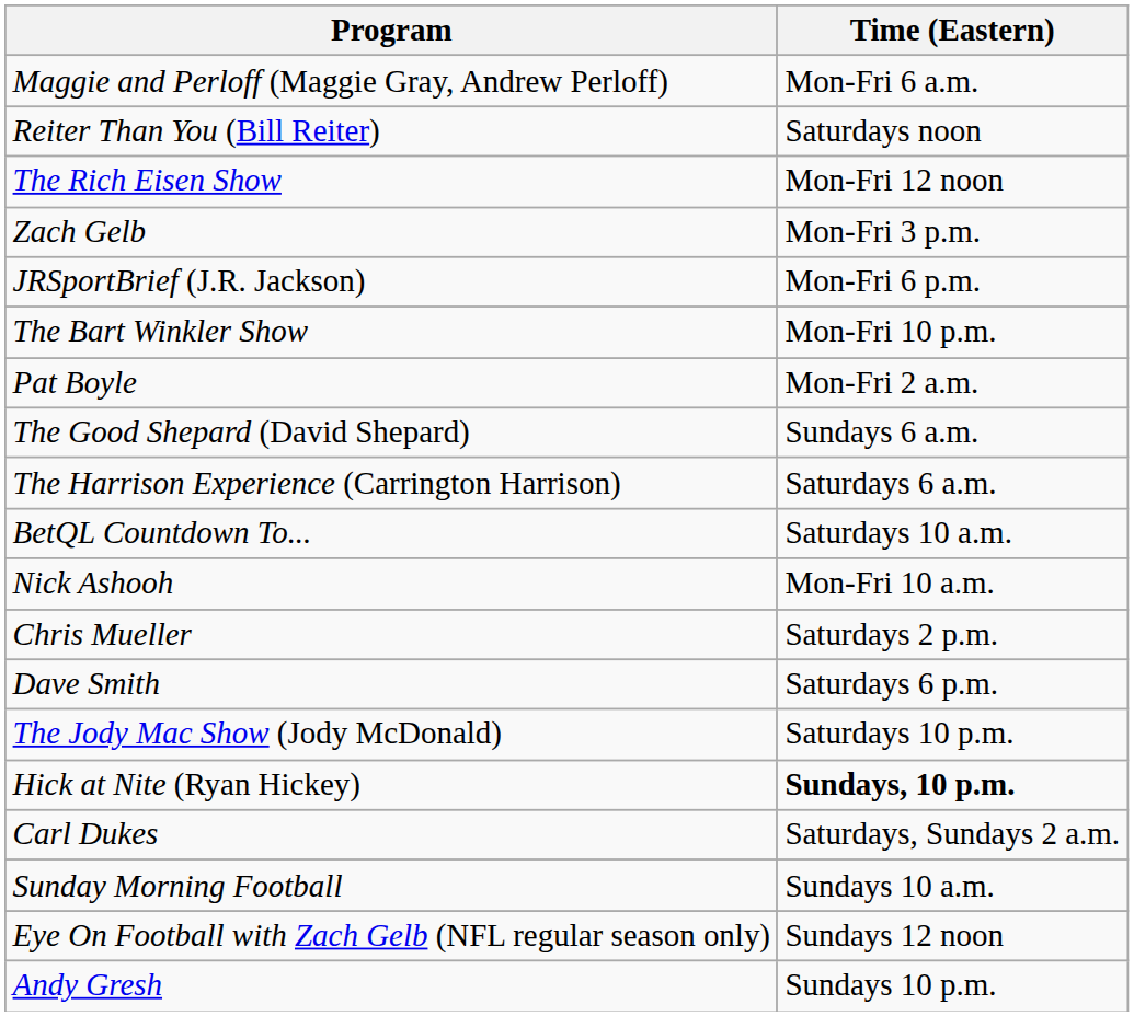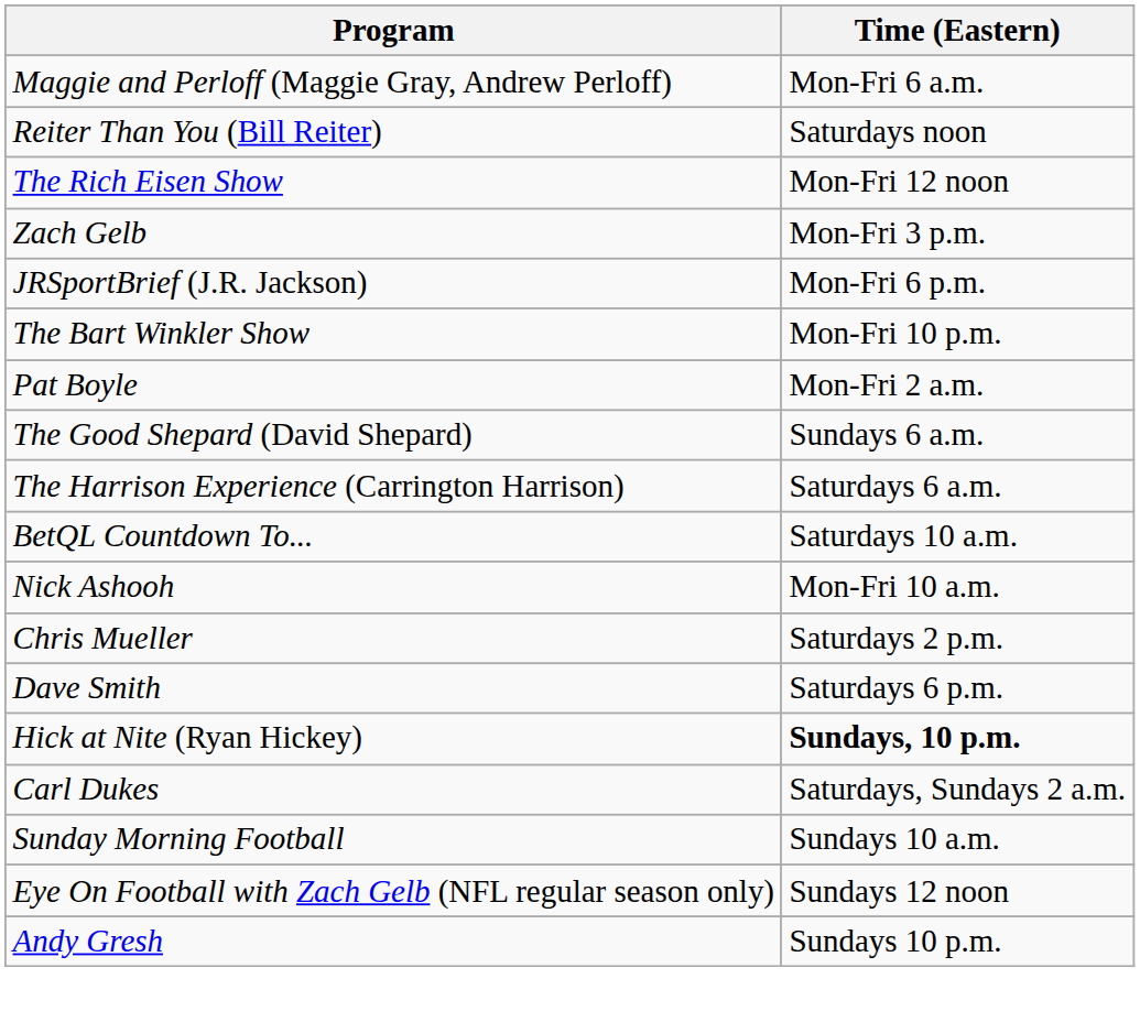 <table class="wikitable">
 <tr>
 <th>Program</th>
 <th>Time (Eastern)</th>
 </tr>
 <tr>
 <td><em>Maggie and Perloff</em> (Maggie Gray, Andrew Perloff)</td>
 <td>Mon-Fri 6 a.m.</td>
 </tr>
 <tr>
 <td><em>Reiter Than You</em> (<a href='#'>Bill Reiter</a>)</td>
 <td>Saturdays noon</td>
 </tr>
 <tr>
 <td><em><a href='#'>The Rich Eisen Show</a></em></td>
 <td>Mon-Fri 12 noon</td>
 </tr>
 <tr>
 <td><em>Zach Gelb</em></td>
 <td>Mon-Fri 3 p.m.</td>
 </tr>
 <tr>
 <td><em>JRSportBrief</em> (J.R. Jackson)</td>
 <td>Mon-Fri 6 p.m.</td>
 </tr>
 <tr>
 <td><em>The Bart Winkler Show</em></td>
 <td>Mon-Fri 10 p.m.</td>
 </tr>
 <tr>
 <td><em>Pat Boyle</em></td>
 <td>Mon-Fri 2 a.m.</td>
 </tr>
 <tr>
 <td><em>The Good Shepard</em> (David Shepard)</td>
 <td>Sundays 6 a.m.</td>
 </tr>
 <tr>
 <td><em>The Harrison Experience</em> (Carrington Harrison)</td>
 <td>Saturdays 6 a.m.</td>
 </tr>
 <tr>
 <td><em>BetQL Countdown To...</em></td>
 <td>Saturdays 10 a.m.</td>
 </tr>
 <tr>
 <td><em>Nick Ashooh</em></td>
 <td>Mon-Fri 10 a.m.</td>
 </tr>
 <tr>
 <td><em>Chris Mueller</em></td>
 <td>Saturdays 2 p.m.</td>
 </tr>
 <tr>
 <td><em>Dave Smith</em></td>
 <td>Saturdays 6 p.m.</td>
 </tr>
 <tr>
-<td><em><a href='#'>The Jody Mac Show</a></em> (Jody McDonald)</td>
-<td>Saturdays 10 p.m.</td>
-</tr>
-<tr>
 <td><em>Hick at Nite</em> (Ryan Hickey)</td>
 <td><strong>Sundays, 10 p.m.</strong></td>
 </tr>
 <tr>
 <td><em>Carl Dukes</em></td>
 <td>Saturdays, Sundays 2 a.m.</td>
 </tr>
 <tr>
 <td><em>Sunday Morning Football</em></td>
 <td>Sundays 10 a.m.</td>
 </tr>
 <tr>
 <td><em>Eye On Football with <a href='#'>Zach Gelb</a></em> (NFL regular season only)</td>
 <td>Sundays 12 noon</td>
 </tr>
 <tr>
 <td><em><a href='#'>Andy Gresh</a></em></td>
 <td>Sundays 10 p.m.</td>
 </tr>
 </table>
